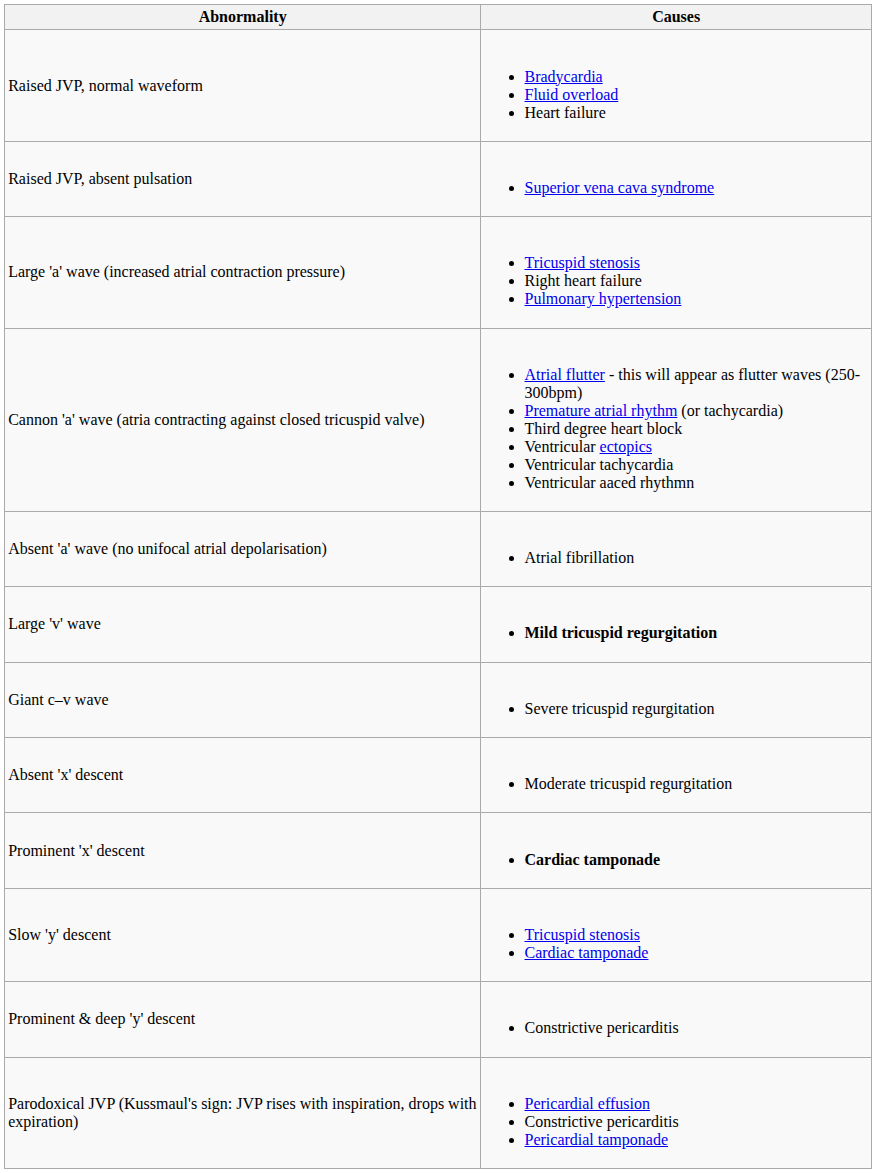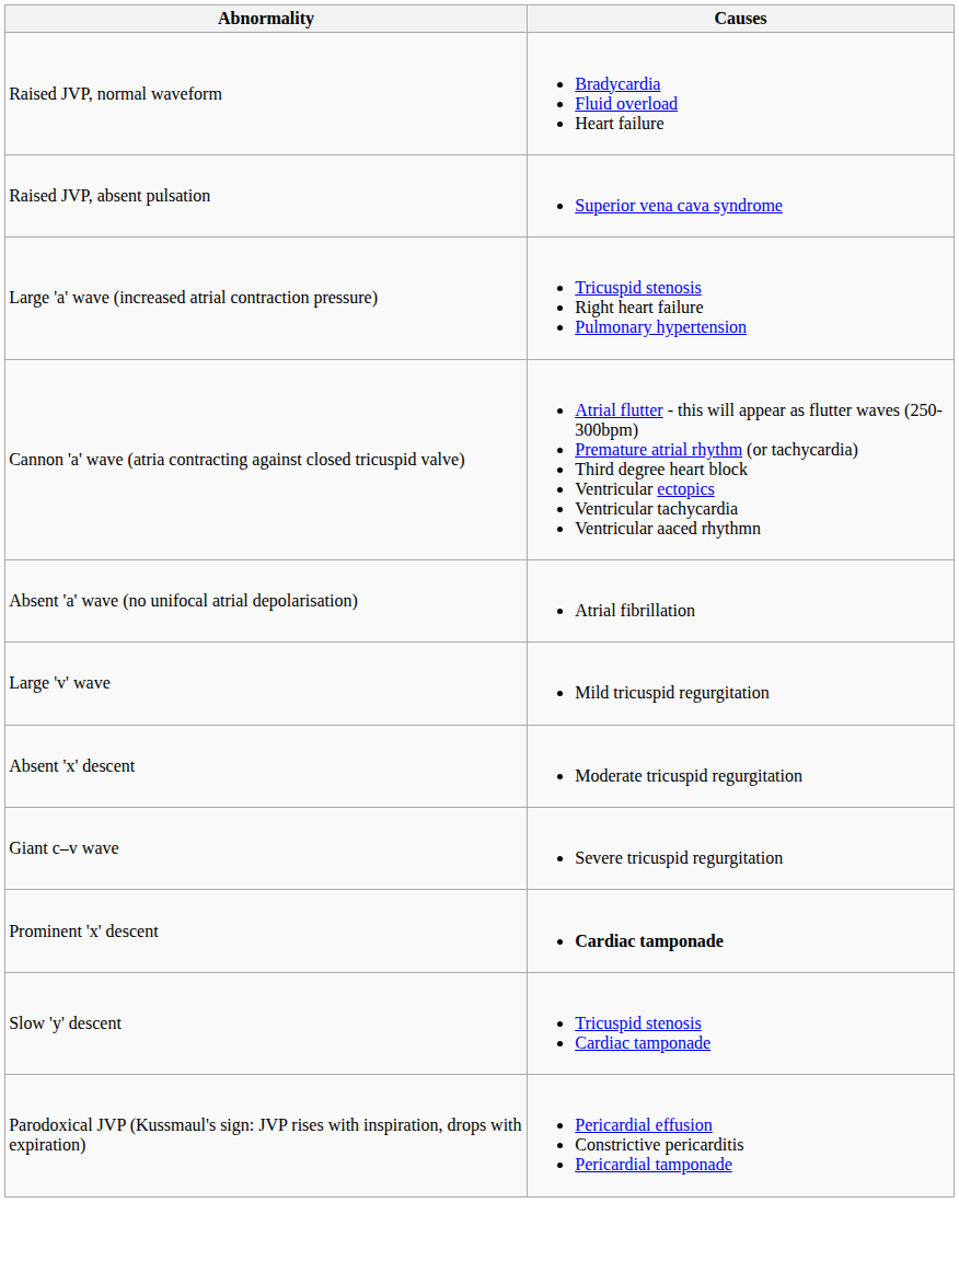 <table class="wikitable">
 <tr>
 <th>Abnormality</th>
 <th>Causes</th>
 </tr>
 <tr>
 <td>Raised JVP, normal waveform</td>
 <td><br><ul><li><a href='#'>Bradycardia</a></li><li><a href='#'>Fluid overload</a></li><li>Heart failure</li></ul></td>
 </tr>
 <tr>
 <td>Raised JVP, absent pulsation</td>
 <td><br><ul><li><a href='#'>Superior vena cava syndrome</a></li></ul></td>
 </tr>
 <tr>
 <td>Large 'a' wave (increased atrial contraction pressure)</td>
 <td><br><ul><li><a href='#'>Tricuspid stenosis</a></li><li>Right heart failure</li><li><a href='#'>Pulmonary hypertension</a></li></ul></td>
 </tr>
 <tr>
 <td>Cannon 'a' wave (atria contracting against closed tricuspid valve)</td>
 <td><br><ul><li><a href='#'>Atrial flutter</a> - this will appear as flutter waves (250-300bpm)</li><li><a href='#'>Premature atrial rhythm</a> (or tachycardia)</li><li>Third degree heart block</li><li>Ventricular <a href='#'>ectopics</a></li><li>Ventricular tachycardia</li><li>Ventricular aaced rhythmn</li></ul></td>
 </tr>
 <tr>
 <td>Absent 'a' wave (no unifocal atrial depolarisation)</td>
 <td><br><ul><li>Atrial fibrillation</li></ul></td>
 </tr>
 <tr>
 <td>Large 'v' wave</td>
-<td><strong><br><ul><li>Mild tricuspid regurgitation</li></ul></strong></td>
+<td><br><ul><li>Mild tricuspid regurgitation</li></ul></td>
+</tr>
+<tr>
+<td>Absent 'x' descent</td>
+<td><br><ul><li>Moderate tricuspid regurgitation</li></ul></td>
 </tr>
 <tr>
 <td>Giant c–v wave</td>
 <td><br><ul><li>Severe tricuspid regurgitation</li></ul></td>
-</tr>
-<tr>
-<td>Absent 'x' descent</td>
-<td><br><ul><li>Moderate tricuspid regurgitation</li></ul></td>
 </tr>
 <tr>
 <td>Prominent 'x' descent</td>
 <td><strong><br><ul><li>Cardiac tamponade</li></ul></strong></td>
 </tr>
 <tr>
 <td>Slow 'y' descent</td>
 <td><br><ul><li><a href='#'>Tricuspid stenosis</a></li><li><a href='#'>Cardiac tamponade</a></li></ul></td>
 </tr>
 <tr>
-<td>Prominent & deep 'y' descent</td>
-<td><br><ul><li>Constrictive pericarditis</li></ul></td>
-</tr>
-<tr>
 <td>Parodoxical JVP (Kussmaul's sign: JVP rises with inspiration, drops with expiration)</td>
 <td><br><ul><li><a href='#'>Pericardial effusion</a></li><li>Constrictive pericarditis</li><li><a href='#'>Pericardial tamponade</a></li></ul></td>
 </tr>
 </table>
